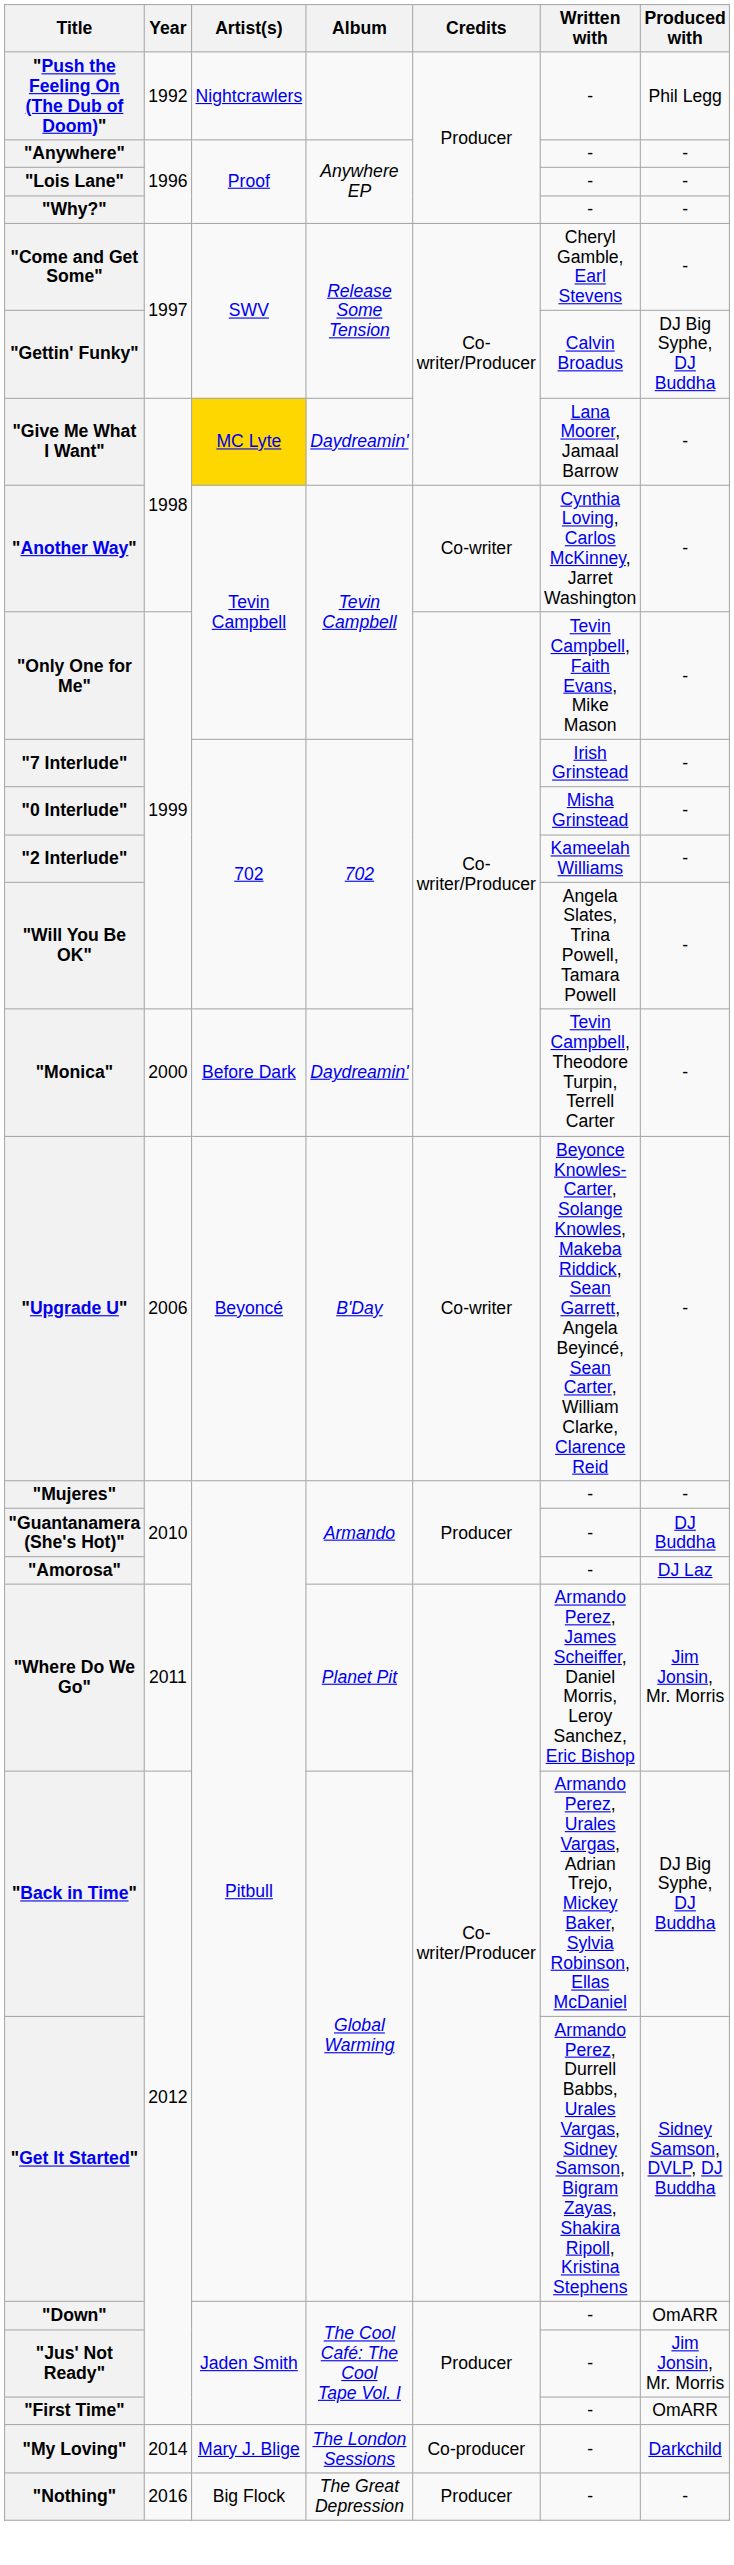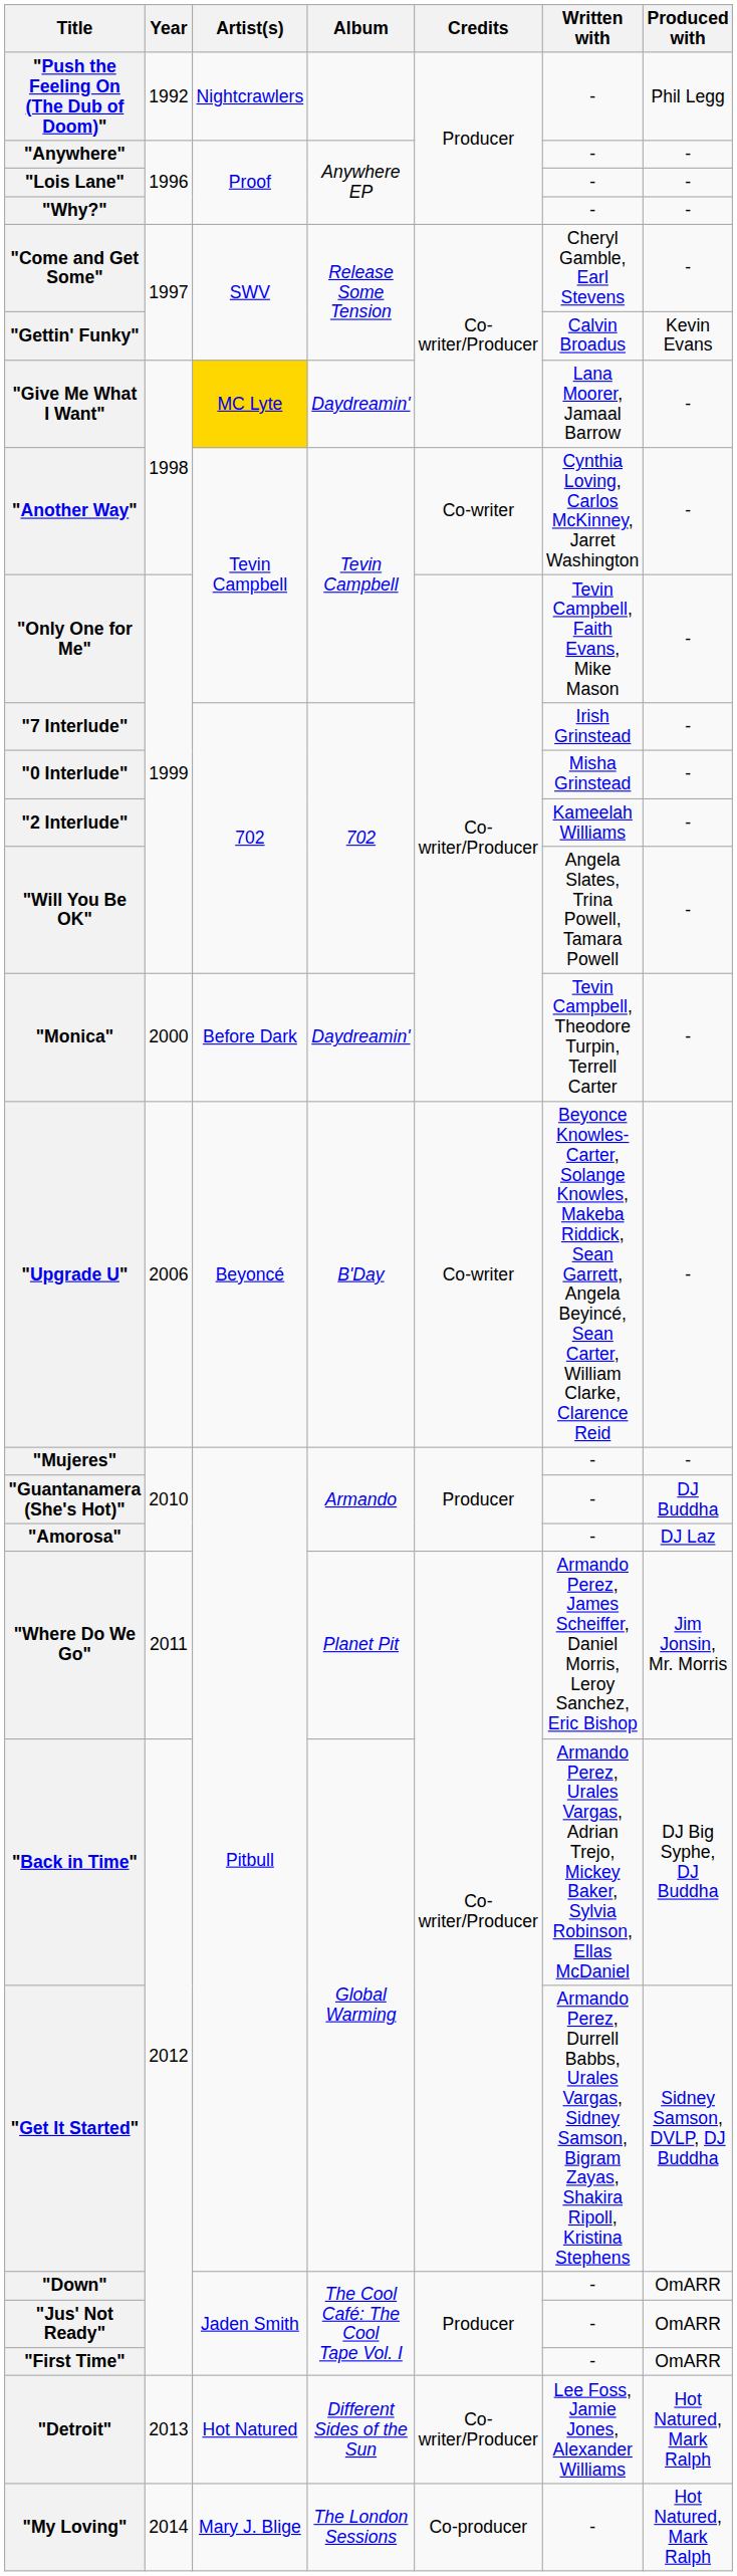 <table class="wikitable plainrowheaders" style="text-align:center;">
 <tr>
 <th scope="col" style="width:160px;">Title</th>
 <th scope="col">Year</th>
 <th scope="col">Artist(s)</th>
 <th scope="col" style="width:180px;">Album</th>
 <th scope="col">Credits</th>
 <th scope="col">Written with</th>
 <th scope="col">Produced with</th>
 </tr>
 <tr>
 <th scope="row">"<a href='#'>Push the Feeling On (The Dub of Doom)</a>"</th>
 <td>1992</td>
 <td><a href='#'>Nightcrawlers</a></td>
 <td></td>
 <td rowspan="4">Producer</td>
 <td>-</td>
 <td>Phil Legg</td>
 </tr>
 <tr>
 <th scope="row">"Anywhere"</th>
 <td rowspan="3">1996</td>
 <td rowspan="3"><a href='#'>Proof</a></td>
 <td rowspan="3"><em>Anywhere EP</em></td>
 <td>-</td>
 <td>-</td>
 </tr>
 <tr>
 <th scope="row">"Lois Lane"</th>
 <td>-</td>
 <td>-</td>
 </tr>
 <tr>
 <th scope="row">"Why?"</th>
 <td>-</td>
 <td>-</td>
 </tr>
 <tr>
 <th scope="row">"Come and Get Some"<br></th>
 <td rowspan="2">1997</td>
 <td rowspan="2"><a href='#'>SWV</a></td>
 <td rowspan="2"><em><a href='#'>Release Some Tension</a></em></td>
 <td rowspan="3">Co-writer/Producer</td>
 <td>Cheryl Gamble, <a href='#'>Earl Stevens</a></td>
 <td>-</td>
 </tr>
 <tr>
 <th scope="row">"Gettin' Funky"<br></th>
 <td><a href='#'>Calvin Broadus</a></td>
-<td>DJ Big Syphe, <a href='#'>DJ Buddha</a></td>
+<td>Kevin Evans</td>
 </tr>
 <tr>
 <th scope="row">"Give Me What I Want"</th>
 <td rowspan="2">1998</td>
 <td style="background: gold;"><a href='#'>MC Lyte</a></td>
 <td><em><a href='#'>Daydreamin'</a></em></td>
 <td><a href='#'>Lana Moorer</a>, Jamaal Barrow</td>
 <td>-</td>
 </tr>
 <tr>
 <th scope="row">"<a href='#'>Another Way</a>"</th>
 <td rowspan="2"><a href='#'>Tevin Campbell</a></td>
 <td rowspan="2"><em><a href='#'>Tevin Campbell</a></em></td>
 <td>Co-writer</td>
 <td><a href='#'>Cynthia Loving</a>, <a href='#'>Carlos McKinney</a>, Jarret Washington</td>
 <td>-</td>
 </tr>
 <tr>
 <th scope="row">"Only One for Me"</th>
 <td rowspan="5">1999</td>
 <td rowspan="6">Co-writer/Producer</td>
 <td><a href='#'>Tevin Campbell</a>, <a href='#'>Faith Evans</a>, Mike Mason</td>
 <td>-</td>
 </tr>
 <tr>
 <th scope="row">"7 Interlude"</th>
 <td rowspan="4"><a href='#'>702</a></td>
 <td rowspan="4"><em><a href='#'>702</a></em></td>
 <td><a href='#'>Irish Grinstead</a></td>
 <td>-</td>
 </tr>
 <tr>
 <th scope="row">"0 Interlude"</th>
 <td><a href='#'>Misha Grinstead</a></td>
 <td>-</td>
 </tr>
 <tr>
 <th scope="row">"2 Interlude"</th>
 <td><a href='#'>Kameelah Williams</a></td>
 <td>-</td>
 </tr>
 <tr>
 <th scope="row">"Will You Be OK"</th>
 <td>Angela Slates, Trina Powell, Tamara Powell</td>
 <td>-</td>
 </tr>
 <tr>
 <th scope="row">"Monica"</th>
 <td>2000</td>
 <td><a href='#'>Before Dark</a></td>
 <td><em><a href='#'>Daydreamin'</a></em></td>
 <td><a href='#'>Tevin Campbell</a>, Theodore Turpin, Terrell Carter</td>
 <td>-</td>
 </tr>
 <tr>
 <th scope="row">"<a href='#'>Upgrade U</a>"<br></th>
 <td>2006</td>
 <td><a href='#'>Beyoncé</a></td>
 <td><em><a href='#'>B'Day</a></em></td>
 <td>Co-writer</td>
 <td><a href='#'>Beyonce Knowles-Carter</a>, <a href='#'>Solange Knowles</a>, <a href='#'>Makeba Riddick</a>, <a href='#'>Sean Garrett</a>, Angela Beyincé, <a href='#'>Sean Carter</a>, William Clarke, <a href='#'>Clarence Reid</a></td>
 <td>-</td>
 </tr>
 <tr>
 <th scope="row">"Mujeres"</th>
 <td rowspan="3">2010</td>
 <td rowspan="6"><a href='#'>Pitbull</a></td>
 <td rowspan="3"><em><a href='#'>Armando</a></em></td>
 <td rowspan="3">Producer</td>
 <td>-</td>
 <td>-</td>
 </tr>
 <tr>
 <th scope="row">"Guantanamera (She's Hot)"</th>
 <td>-</td>
 <td><a href='#'>DJ Buddha</a></td>
 </tr>
 <tr>
 <th scope="row">"Amorosa"<br></th>
 <td>-</td>
 <td><a href='#'>DJ Laz</a></td>
 </tr>
 <tr>
 <th scope="row">"Where Do We Go"<br></th>
 <td>2011</td>
 <td><em><a href='#'>Planet Pit</a></em></td>
 <td rowspan="3">Co-writer/Producer</td>
 <td><a href='#'>Armando Perez</a>, <a href='#'>James Scheiffer</a>, Daniel Morris, Leroy Sanchez, <a href='#'>Eric Bishop</a></td>
 <td><a href='#'>Jim Jonsin</a>, Mr. Morris</td>
 </tr>
 <tr>
 <th scope="row">"<a href='#'>Back in Time</a>"</th>
 <td rowspan="5">2012</td>
 <td rowspan="2"><em><a href='#'>Global Warming</a></em></td>
 <td><a href='#'>Armando Perez</a>, <a href='#'>Urales Vargas</a>, Adrian Trejo, <a href='#'>Mickey Baker</a>, <a href='#'>Sylvia Robinson</a>, <a href='#'>Ellas McDaniel</a></td>
 <td>DJ Big Syphe, <a href='#'>DJ Buddha</a></td>
 </tr>
 <tr>
 <th scope="row">"<a href='#'>Get It Started</a>"<br></th>
 <td><a href='#'>Armando Perez</a>, Durrell Babbs, <a href='#'>Urales Vargas</a>, <a href='#'>Sidney Samson</a>, <a href='#'>Bigram Zayas</a>, <a href='#'>Shakira Ripoll</a>, <a href='#'>Kristina Stephens</a></td>
 <td><a href='#'>Sidney Samson</a>, <a href='#'>DVLP</a>, <a href='#'>DJ Buddha</a></td>
 </tr>
 <tr>
 <th scope="row">"Down"<br></th>
 <td rowspan="3"><a href='#'>Jaden Smith</a></td>
 <td rowspan="3"><em><a href='#'>The Cool Café: The Cool<br>Tape Vol. I</a></em></td>
 <td rowspan="3">Producer</td>
 <td>-</td>
 <td>OmARR</td>
 </tr>
 <tr>
 <th scope="row">"Jus' Not Ready"<br></th>
 <td>-</td>
-<td><a href='#'>Jim Jonsin</a>, Mr. Morris</td>
+<td>OmARR</td>
 </tr>
 <tr>
 <th scope="row">"First Time"<br></th>
 <td>-</td>
 <td>OmARR</td>
+</tr>
+<tr>
+<th scope="row">"Detroit"</th>
+<td>2013</td>
+<td><a href='#'>Hot Natured</a></td>
+<td><em><a href='#'>Different Sides of the Sun</a></em></td>
+<td>Co-writer/Producer</td>
+<td><a href='#'>Lee Foss</a>, <a href='#'>Jamie Jones</a>, <a href='#'>Alexander Williams</a></td>
+<td><a href='#'>Hot Natured</a>, <a href='#'>Mark Ralph</a></td>
 </tr>
 <tr>
 <th scope="row">"My Loving"</th>
 <td>2014</td>
 <td><a href='#'>Mary J. Blige</a></td>
 <td><em><a href='#'>The London Sessions</a></em></td>
 <td>Co-producer</td>
 <td>-</td>
-<td><a href='#'>Darkchild</a></td>
-</tr>
-<tr>
-<th scope="row">"Nothing"<br></th>
-<td>2016</td>
-<td>Big Flock</td>
-<td><em>The Great Depression</em></td>
-<td>Producer</td>
-<td>-</td>
-<td>-</td>
+<td><a href='#'>Hot Natured</a>, <a href='#'>Mark Ralph</a></td>
 </tr>
 </table>
